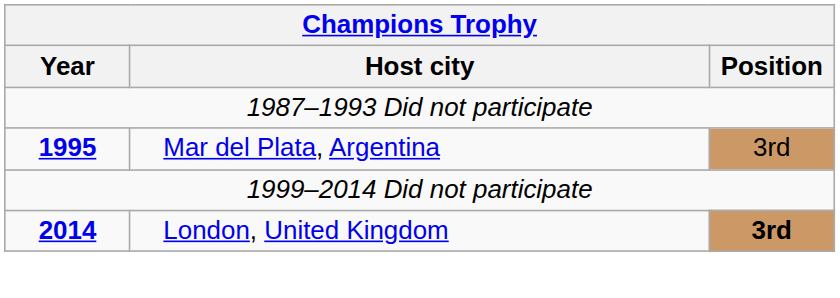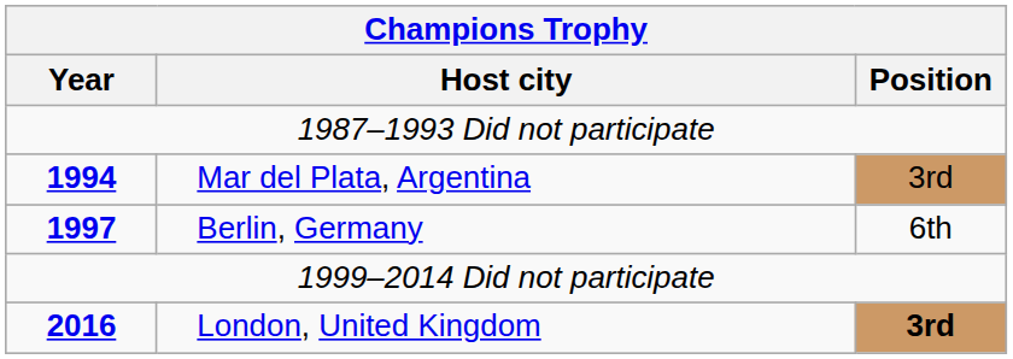 <table class="wikitable" style="text-align: center;">
 <tr>
 <th colspan=3 style="background-color: ;"><a href='#'>Champions Trophy</a></th>
 </tr>
 <tr>
 <th style="width: 70px;">Year</th>
 <th style="width: 350px;">Host city</th>
 <th style="width: 70px;">Position</th>
 </tr>
 <tr>
 <td colspan=3><em>1987–1993 Did not participate</em></td>
 </tr>
 <tr>
-<td><strong><a href='#'>1995</a></strong></td>
+<td><strong><a href='#'>1994</a></strong></td>
 <td style="text-align: left; padding-left: 20px;"> <a href='#'>Mar del Plata</a>, <a href='#'>Argentina</a></td>
 <td style="background-color: #cc9966">3rd</td>
+</tr>
+<tr>
+<td><strong><a href='#'>1997</a></strong></td>
+<td style="text-align: left; padding-left: 20px;"> <a href='#'>Berlin</a>, <a href='#'>Germany</a></td>
+<td>6th</td>
 </tr>
 <tr>
 <td colspan=3><em>1999–2014 Did not participate</em></td>
 </tr>
 <tr>
-<td><strong><a href='#'>2014</a></strong></td>
+<td><strong><a href='#'>2016</a></strong></td>
 <td style="text-align: left; padding-left: 20px;"> <a href='#'>London</a>, <a href='#'>United Kingdom</a></td>
 <td style="background-color: #cc9966"><strong>3rd</strong></td>
 </tr>
 </table>
